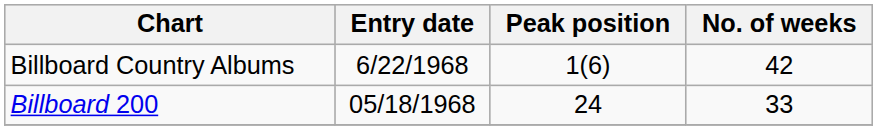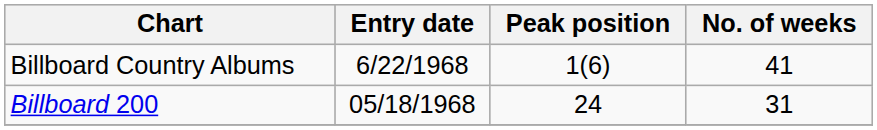 <table border=1 cellspacing=0 cellpadding=2 width="550px" class="wikitable">
 <tr>
 <th align="center">Chart</th>
 <th align="center">Entry date</th>
 <th align="center">Peak position</th>
 <th align="center">No. of weeks</th>
 </tr>
 <tr>
 <td align="left">Billboard Country Albums</td>
 <td align="center">6/22/1968</td>
 <td align="center">1(6)</td>
-<td align="center">42</td>
+<td align="center">41</td>
 </tr>
 <tr>
 <td align="left"><a href='#'><em>Billboard</em> 200</a></td>
 <td align="center">05/18/1968</td>
 <td align="center">24</td>
-<td align="center">33</td>
+<td align="center">31</td>
 </tr>
 <tr>
 </tr>
 </table>
